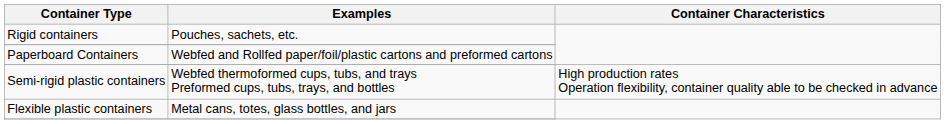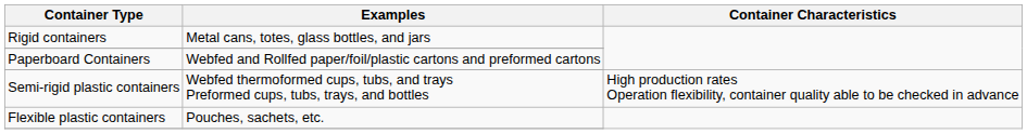 <table class="wikitable">
 <tr>
 <th>Container Type</th>
 <th>Examples</th>
 <th>Container Characteristics</th>
 </tr>
 <tr>
 <td>Rigid containers</td>
-<td>Pouches, sachets, etc.</td>
+<td>Metal cans, totes, glass bottles, and jars</td>
 </tr>
 <tr Strength, rigidity, large capacity, minimum storage for  final product>
 </tr>
 <tr>
 <td>Paperboard Containers</td>
 <td>Webfed and Rollfed paper/foil/plastic cartons and preformed  cartons</td>
 </tr>
 <tr Great barrier and low cost>
 </tr>
 <tr>
 <td>Semi-rigid plastic containers</td>
 <td>Webfed thermoformed cups, tubs, and trays<br>Preformed cups, tubs, trays, and bottles</td>
 <td>High production rates<br>Operation flexibility, container quality able to be  checked in advance</td>
 </tr>
 <tr>
 <td>Flexible plastic containers</td>
-<td>Metal cans, totes, glass bottles, and jars</td>
+<td>Pouches, sachets, etc.</td>
 </tr>
 <tr Low cost, large capacity, simple equipment>
 </tr>
 </table>
